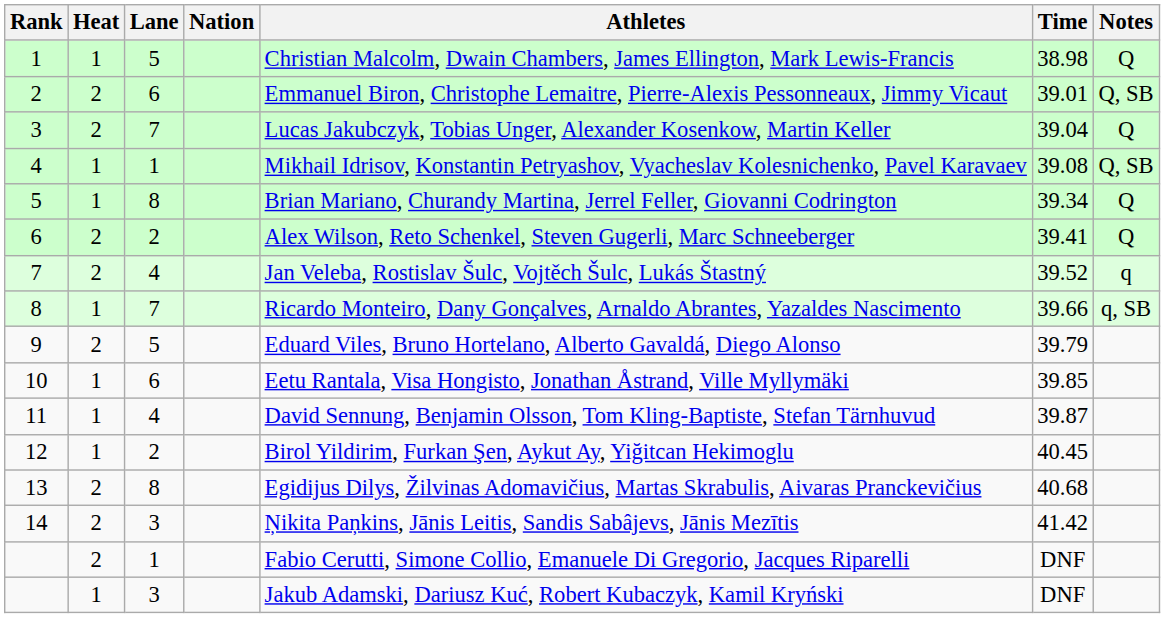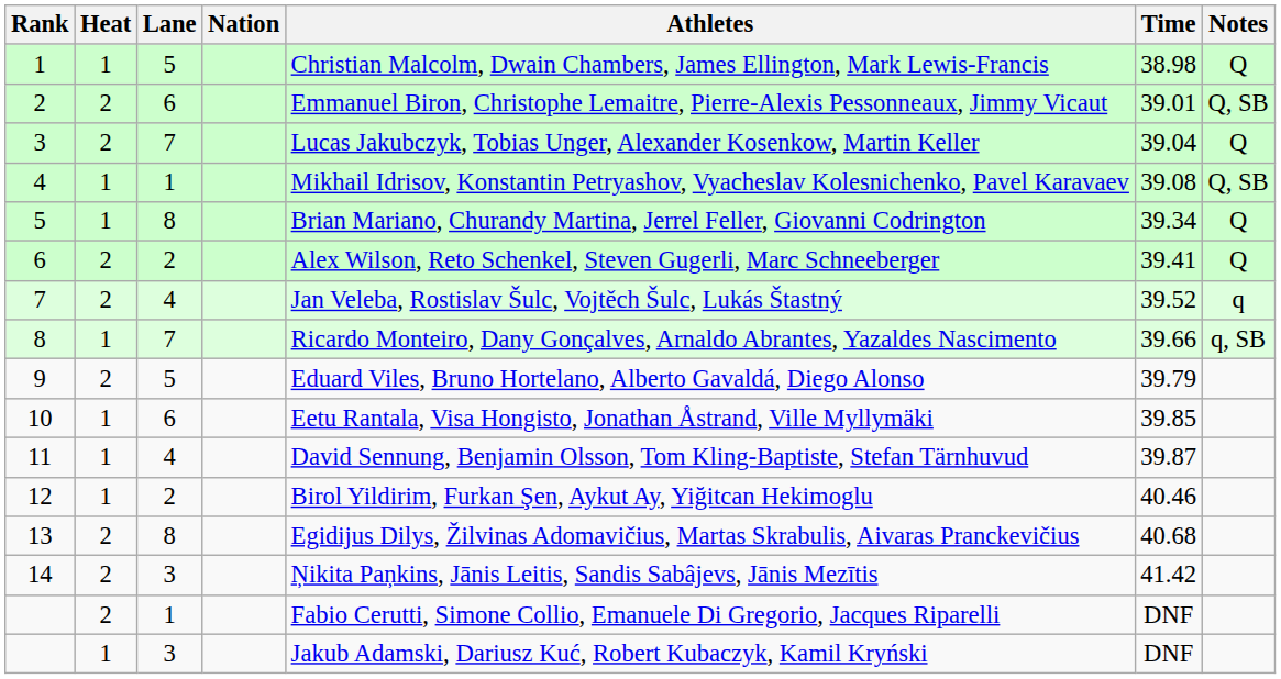 <table class="wikitable sortable" style="text-align:center">
 <tr>
 <th>Rank</th>
 <th>Heat</th>
 <th>Lane</th>
 <th>Nation</th>
 <th>Athletes</th>
 <th>Time</th>
 <th>Notes</th>
 </tr>
 <tr bgcolor=ccffcc>
 <td>1</td>
 <td>1</td>
 <td>5</td>
 <td align=left></td>
 <td align=left><a href='#'>Christian Malcolm</a>, <a href='#'>Dwain Chambers</a>, <a href='#'>James Ellington</a>, <a href='#'>Mark Lewis-Francis</a></td>
 <td>38.98</td>
 <td>Q</td>
 </tr>
 <tr bgcolor=ccffcc>
 <td>2</td>
 <td>2</td>
 <td>6</td>
 <td align=left></td>
 <td align=left><a href='#'>Emmanuel Biron</a>, <a href='#'>Christophe Lemaitre</a>, <a href='#'>Pierre-Alexis Pessonneaux</a>, <a href='#'>Jimmy Vicaut</a></td>
 <td>39.01</td>
 <td>Q, SB</td>
 </tr>
 <tr bgcolor=ccffcc>
 <td>3</td>
 <td>2</td>
 <td>7</td>
 <td align=left></td>
 <td align=left><a href='#'>Lucas Jakubczyk</a>, <a href='#'>Tobias Unger</a>, <a href='#'>Alexander Kosenkow</a>, <a href='#'>Martin Keller</a></td>
 <td>39.04</td>
 <td>Q</td>
 </tr>
 <tr bgcolor=ccffcc>
 <td>4</td>
 <td>1</td>
 <td>1</td>
 <td align=left></td>
 <td align=left><a href='#'>Mikhail Idrisov</a>, <a href='#'>Konstantin Petryashov</a>, <a href='#'>Vyacheslav Kolesnichenko</a>, <a href='#'>Pavel Karavaev</a></td>
 <td>39.08</td>
 <td>Q, SB</td>
 </tr>
 <tr bgcolor=ccffcc>
 <td>5</td>
 <td>1</td>
 <td>8</td>
 <td align=left></td>
 <td align=left><a href='#'>Brian Mariano</a>, <a href='#'>Churandy Martina</a>, <a href='#'>Jerrel Feller</a>, <a href='#'>Giovanni Codrington</a></td>
 <td>39.34</td>
 <td>Q</td>
 </tr>
 <tr bgcolor=ccffcc>
 <td>6</td>
 <td>2</td>
 <td>2</td>
 <td align=left></td>
 <td align=left><a href='#'>Alex Wilson</a>, <a href='#'>Reto Schenkel</a>, <a href='#'>Steven Gugerli</a>, <a href='#'>Marc Schneeberger</a></td>
 <td>39.41</td>
 <td>Q</td>
 </tr>
 <tr bgcolor=ddffdd>
 <td>7</td>
 <td>2</td>
 <td>4</td>
 <td align=left></td>
 <td align=left><a href='#'>Jan Veleba</a>, <a href='#'>Rostislav Šulc</a>, <a href='#'>Vojtěch Šulc</a>, <a href='#'>Lukás Štastný</a></td>
 <td>39.52</td>
 <td>q</td>
 </tr>
 <tr bgcolor=ddffdd>
 <td>8</td>
 <td>1</td>
 <td>7</td>
 <td align=left></td>
 <td align=left><a href='#'>Ricardo Monteiro</a>, <a href='#'>Dany Gonçalves</a>, <a href='#'>Arnaldo Abrantes</a>, <a href='#'>Yazaldes Nascimento</a></td>
 <td>39.66</td>
 <td>q, SB</td>
 </tr>
 <tr>
 <td>9</td>
 <td>2</td>
 <td>5</td>
 <td align=left></td>
 <td align=left><a href='#'>Eduard Viles</a>, <a href='#'>Bruno Hortelano</a>, <a href='#'>Alberto Gavaldá</a>, <a href='#'>Diego Alonso</a></td>
 <td>39.79</td>
 <td></td>
 </tr>
 <tr>
 <td>10</td>
 <td>1</td>
 <td>6</td>
 <td align=left></td>
 <td align=left><a href='#'>Eetu Rantala</a>, <a href='#'>Visa Hongisto</a>, <a href='#'>Jonathan Åstrand</a>, <a href='#'>Ville Myllymäki</a></td>
 <td>39.85</td>
 <td></td>
 </tr>
 <tr>
 <td>11</td>
 <td>1</td>
 <td>4</td>
 <td align=left></td>
 <td align=left><a href='#'>David Sennung</a>, <a href='#'>Benjamin Olsson</a>, <a href='#'>Tom Kling-Baptiste</a>, <a href='#'>Stefan Tärnhuvud</a></td>
 <td>39.87</td>
 <td></td>
 </tr>
 <tr>
 <td>12</td>
 <td>1</td>
 <td>2</td>
 <td align=left></td>
 <td align=left><a href='#'>Birol Yildirim</a>, <a href='#'>Furkan Şen</a>, <a href='#'>Aykut Ay</a>, <a href='#'>Yiğitcan Hekimoglu</a></td>
-<td>40.45</td>
+<td>40.46</td>
 <td></td>
 </tr>
 <tr>
 <td>13</td>
 <td>2</td>
 <td>8</td>
 <td align=left></td>
 <td align=left><a href='#'>Egidijus Dilys</a>, <a href='#'>Žilvinas Adomavičius</a>, <a href='#'>Martas Skrabulis</a>, <a href='#'>Aivaras Pranckevičius</a></td>
 <td>40.68</td>
 <td></td>
 </tr>
 <tr>
 <td>14</td>
 <td>2</td>
 <td>3</td>
 <td align=left></td>
 <td align=left><a href='#'>Ņikita Paņkins</a>, <a href='#'>Jānis Leitis</a>, <a href='#'>Sandis Sabâjevs</a>, <a href='#'>Jānis Mezītis</a></td>
 <td>41.42</td>
 <td></td>
 </tr>
 <tr>
 <td></td>
 <td>2</td>
 <td>1</td>
 <td align=left></td>
 <td align=left><a href='#'>Fabio Cerutti</a>, <a href='#'>Simone Collio</a>, <a href='#'>Emanuele Di Gregorio</a>, <a href='#'>Jacques Riparelli</a></td>
 <td>DNF</td>
 <td></td>
 </tr>
 <tr>
 <td></td>
 <td>1</td>
 <td>3</td>
 <td align=left></td>
 <td align=left><a href='#'>Jakub Adamski</a>, <a href='#'>Dariusz Kuć</a>, <a href='#'>Robert Kubaczyk</a>, <a href='#'>Kamil Kryński</a></td>
 <td>DNF</td>
 <td></td>
 </tr>
 </table>
